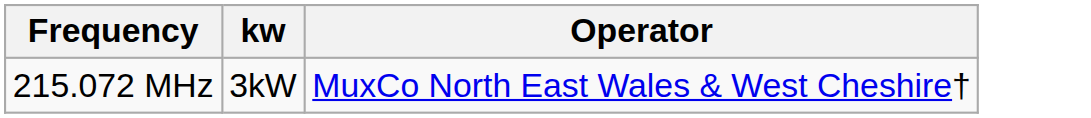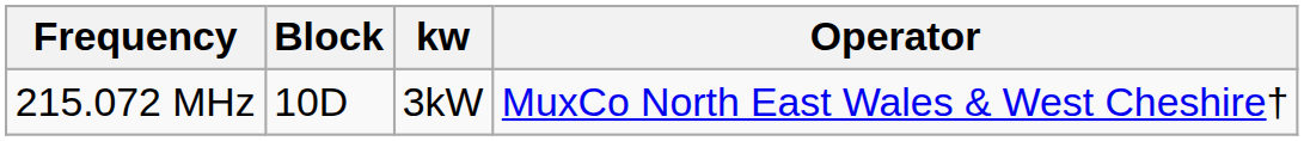 <table class="wikitable sortable">
 <tr>
 <th>Frequency</th>
+<th>Block</th>
 <th>kw</th>
 <th>Operator</th>
 </tr>
 <tr>
 <td>215.072 MHz</td>
+<td>10D</td>
 <td>3kW</td>
 <td><a href='#'>MuxCo North East Wales & West Cheshire</a>†</td>
 </tr>
 </table>
